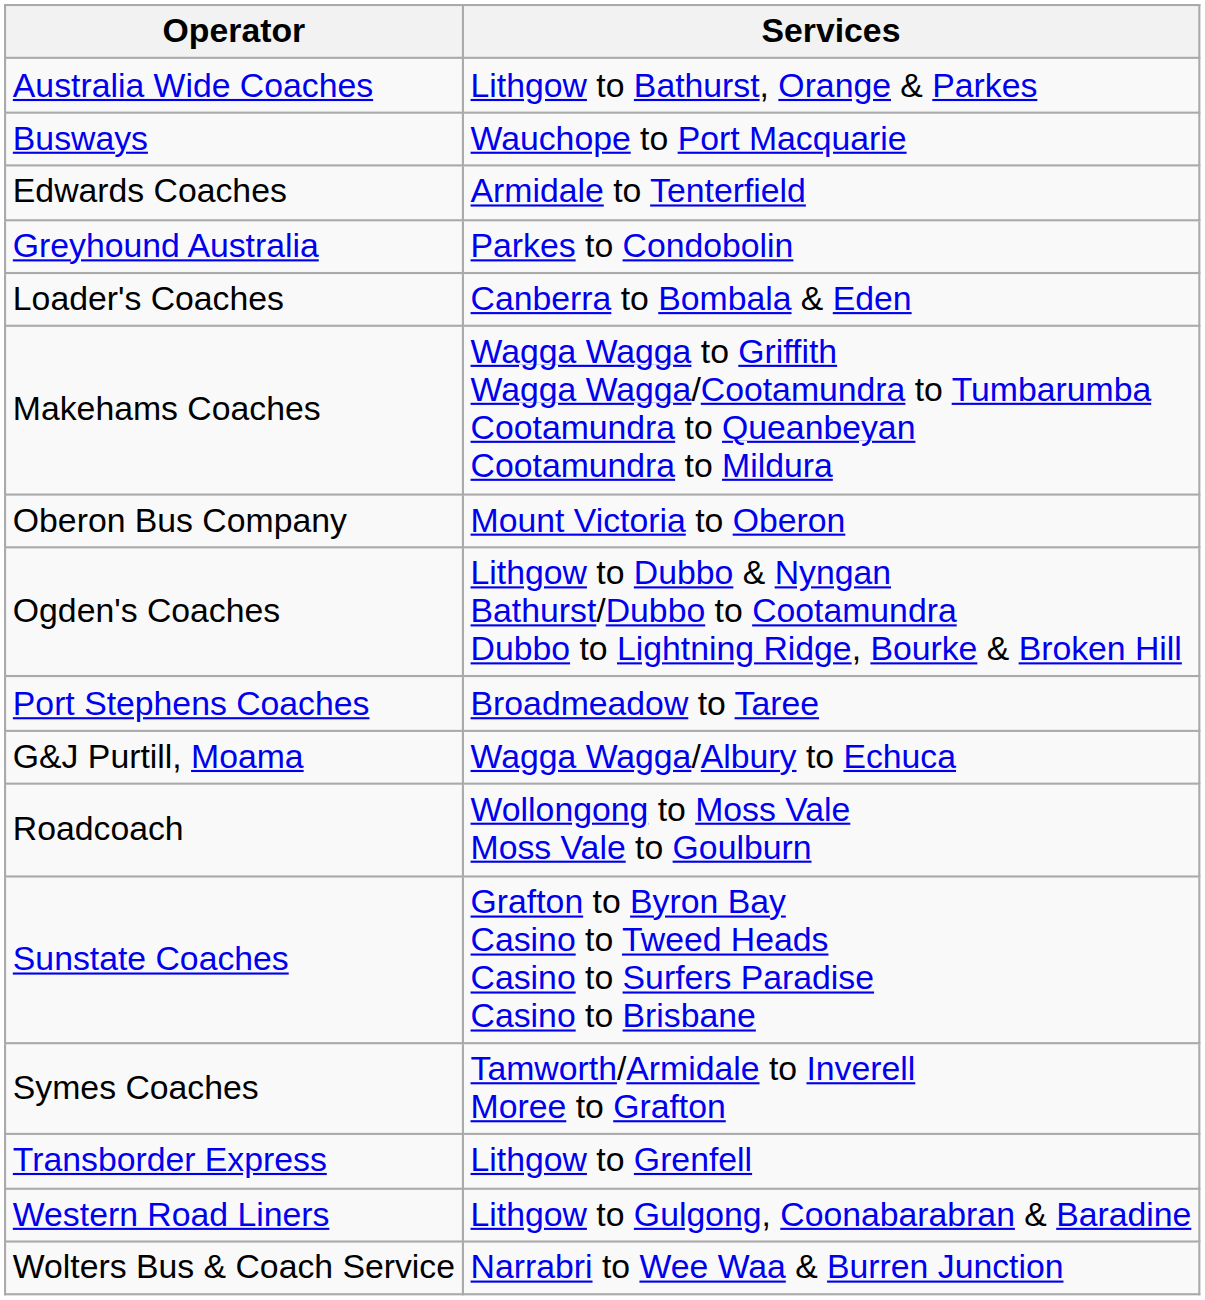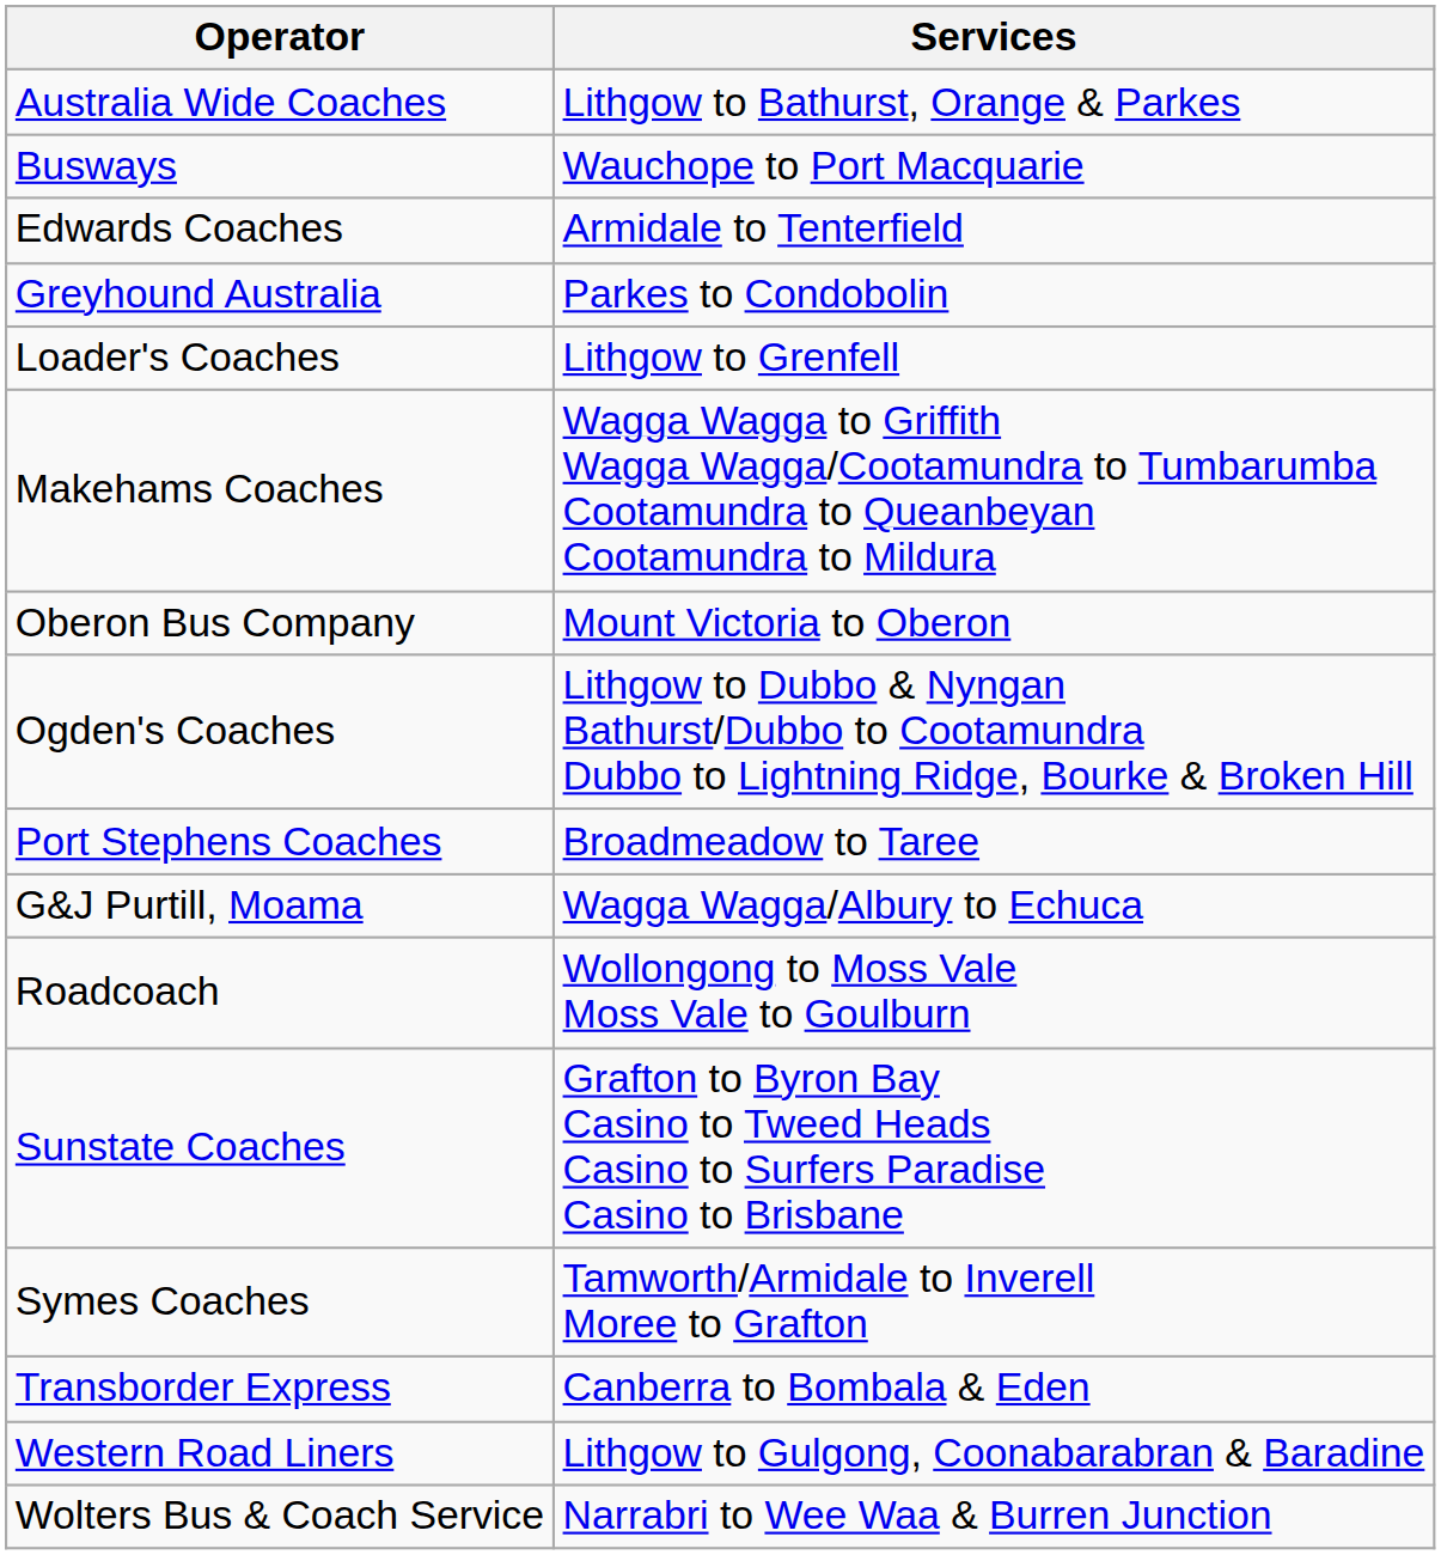 <table class="wikitable">
 <tr>
 <th>Operator</th>
 <th>Services</th>
 </tr>
 <tr>
 <td><a href='#'>Australia Wide Coaches</a></td>
 <td><a href='#'>Lithgow</a> to <a href='#'>Bathurst</a>, <a href='#'>Orange</a> & <a href='#'>Parkes</a></td>
 </tr>
 <tr>
 <td><a href='#'>Busways</a></td>
 <td><a href='#'>Wauchope</a> to <a href='#'>Port Macquarie</a></td>
 </tr>
 <tr>
 <td>Edwards Coaches</td>
 <td><a href='#'>Armidale</a> to <a href='#'>Tenterfield</a></td>
 </tr>
 <tr>
 <td><a href='#'>Greyhound Australia</a></td>
 <td><a href='#'>Parkes</a> to <a href='#'>Condobolin</a></td>
 </tr>
 <tr>
 <td>Loader's Coaches</td>
-<td><a href='#'>Canberra</a> to <a href='#'>Bombala</a> & <a href='#'>Eden</a></td>
+<td><a href='#'>Lithgow</a> to <a href='#'>Grenfell</a></td>
 </tr>
 <tr>
 <td>Makehams Coaches</td>
 <td><a href='#'>Wagga Wagga</a> to <a href='#'>Griffith</a><br><a href='#'>Wagga Wagga</a>/<a href='#'>Cootamundra</a> to <a href='#'>Tumbarumba</a><br><a href='#'>Cootamundra</a> to <a href='#'>Queanbeyan</a><br><a href='#'>Cootamundra</a> to <a href='#'>Mildura</a></td>
 </tr>
 <tr>
 <td>Oberon Bus Company</td>
 <td><a href='#'>Mount Victoria</a> to <a href='#'>Oberon</a></td>
 </tr>
 <tr>
 <td>Ogden's Coaches</td>
 <td><a href='#'>Lithgow</a> to <a href='#'>Dubbo</a> & <a href='#'>Nyngan</a><br><a href='#'>Bathurst</a>/<a href='#'>Dubbo</a> to <a href='#'>Cootamundra</a><br><a href='#'>Dubbo</a> to <a href='#'>Lightning Ridge</a>, <a href='#'>Bourke</a> & <a href='#'>Broken Hill</a></td>
 </tr>
 <tr>
 <td><a href='#'>Port Stephens Coaches</a></td>
 <td><a href='#'>Broadmeadow</a> to <a href='#'>Taree</a></td>
 </tr>
 <tr>
 <td>G&J Purtill, <a href='#'>Moama</a></td>
 <td><a href='#'>Wagga Wagga</a>/<a href='#'>Albury</a> to <a href='#'>Echuca</a></td>
 </tr>
 <tr>
 <td>Roadcoach</td>
 <td><a href='#'>Wollongong</a> to <a href='#'>Moss Vale</a><br><a href='#'>Moss Vale</a> to <a href='#'>Goulburn</a></td>
 </tr>
 <tr>
 <td><a href='#'>Sunstate Coaches</a></td>
 <td><a href='#'>Grafton</a> to <a href='#'>Byron Bay</a><br><a href='#'>Casino</a> to <a href='#'>Tweed Heads</a><br><a href='#'>Casino</a> to <a href='#'>Surfers Paradise</a><br><a href='#'>Casino</a> to <a href='#'>Brisbane</a></td>
 </tr>
 <tr>
 <td>Symes Coaches</td>
 <td><a href='#'>Tamworth</a>/<a href='#'>Armidale</a> to <a href='#'>Inverell</a><br><a href='#'>Moree</a> to <a href='#'>Grafton</a></td>
 </tr>
 <tr>
 <td><a href='#'>Transborder Express</a></td>
-<td><a href='#'>Lithgow</a> to <a href='#'>Grenfell</a></td>
+<td><a href='#'>Canberra</a> to <a href='#'>Bombala</a> & <a href='#'>Eden</a></td>
 </tr>
 <tr>
 <td><a href='#'>Western Road Liners</a></td>
 <td><a href='#'>Lithgow</a> to <a href='#'>Gulgong</a>, <a href='#'>Coonabarabran</a> & <a href='#'>Baradine</a></td>
 </tr>
 <tr>
 <td>Wolters Bus & Coach Service</td>
 <td><a href='#'>Narrabri</a> to <a href='#'>Wee Waa</a> & <a href='#'>Burren Junction</a></td>
 </tr>
 </table>
